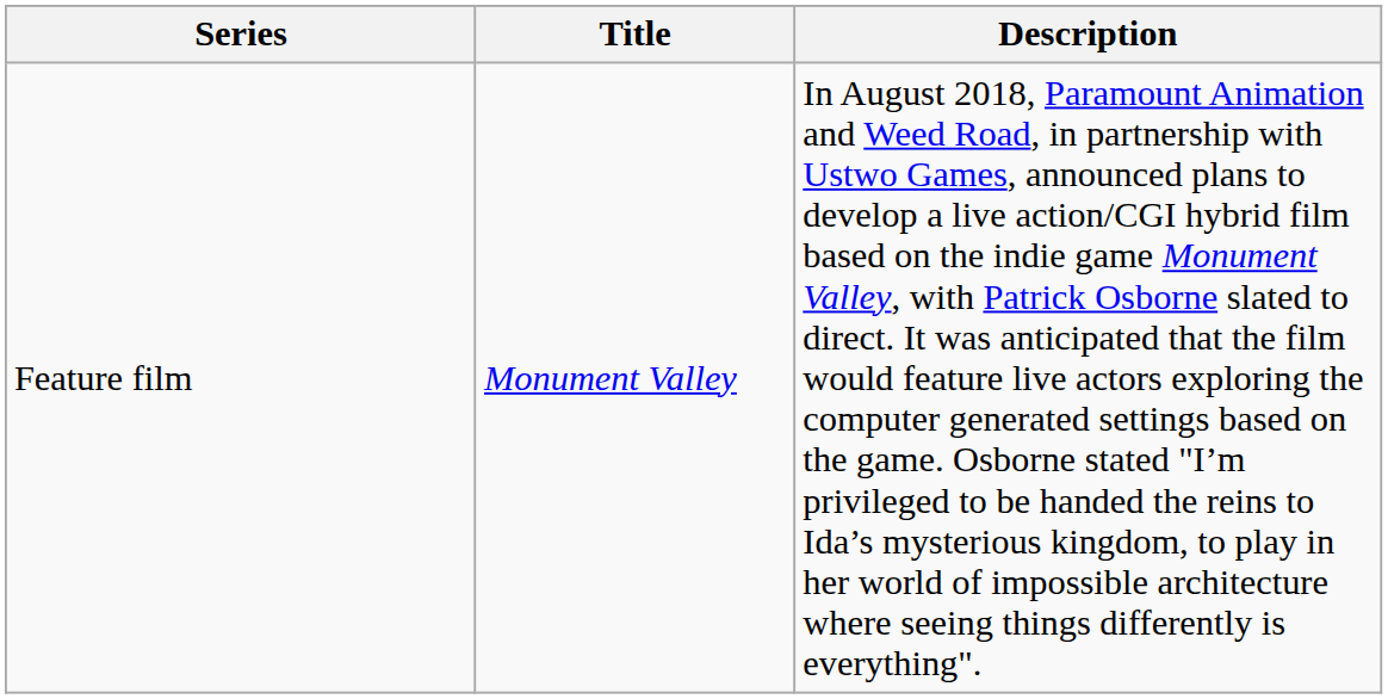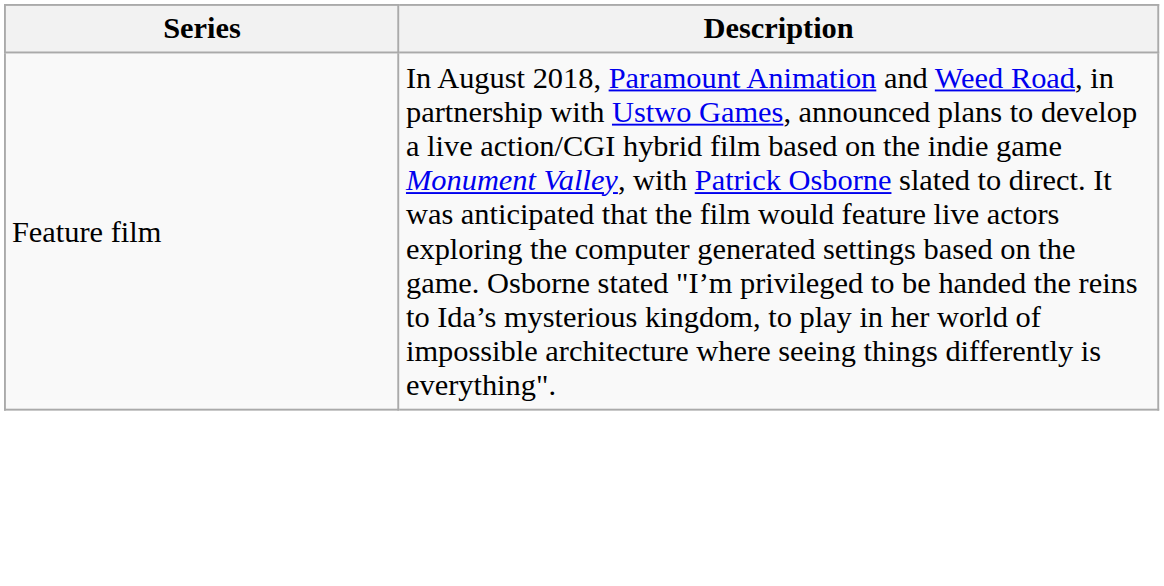 <table class="wikitable">
 <tr>
 <th style="width:150pt;">Series</th>
-<th style="width:100pt;">Title</th>
 <th>Description</th>
 </tr>
 <tr>
 <td>Feature film</td>
-<td><em><a href='#'>Monument Valley</a></em></td>
 <td>In August 2018, <a href='#'>Paramount Animation</a> and <a href='#'>Weed Road</a>, in partnership with <a href='#'>Ustwo Games</a>, announced plans to develop a live action/CGI hybrid film based on the indie game <em><a href='#'>Monument Valley</a></em>, with <a href='#'>Patrick Osborne</a> slated to direct. It was anticipated that the film would feature live actors exploring the computer generated settings based on the game. Osborne stated "I’m privileged to be handed the reins to Ida’s mysterious kingdom, to play in her world of impossible architecture where seeing things differently is everything".</td>
 </tr>
 </table>
